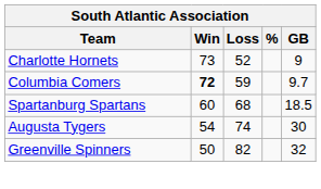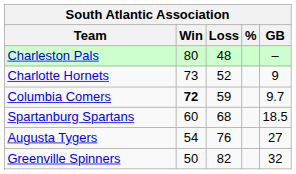 <table class="wikitable">
 <tr>
 <th colspan="5">South Atlantic Association</th>
 </tr>
 <tr>
 <th width="60%">Team</th>
 <th>Win</th>
 <th>Loss</th>
 <th>%</th>
 <th>GB</th>
+</tr>
+<tr align=center bgcolor=ccffcc>
+<td align=left><a href='#'>Charleston Pals</a></td>
+<td>80</td>
+<td>48</td>
+<td></td>
+<td>–</td>
 </tr>
 <tr align=center>
 <td align=left><a href='#'>Charlotte Hornets</a></td>
 <td>73</td>
 <td>52</td>
 <td></td>
 <td>9</td>
 </tr>
 <tr align=center>
 <td align=left><a href='#'>Columbia Comers</a></td>
 <td><strong>72</strong></td>
 <td>59</td>
 <td></td>
 <td>9.7</td>
 </tr>
 <tr align=center>
 <td align=left><a href='#'>Spartanburg Spartans</a></td>
 <td>60</td>
 <td>68</td>
 <td></td>
 <td>18.5</td>
 </tr>
 <tr align=center>
 <td align=left><a href='#'>Augusta Tygers</a></td>
 <td>54</td>
-<td>74</td>
+<td>76</td>
 <td></td>
-<td>30</td>
+<td>27</td>
 </tr>
 <tr align=center>
 <td align=left><a href='#'>Greenville Spinners</a></td>
 <td>50</td>
 <td>82</td>
 <td></td>
 <td>32</td>
 </tr>
 </table>
